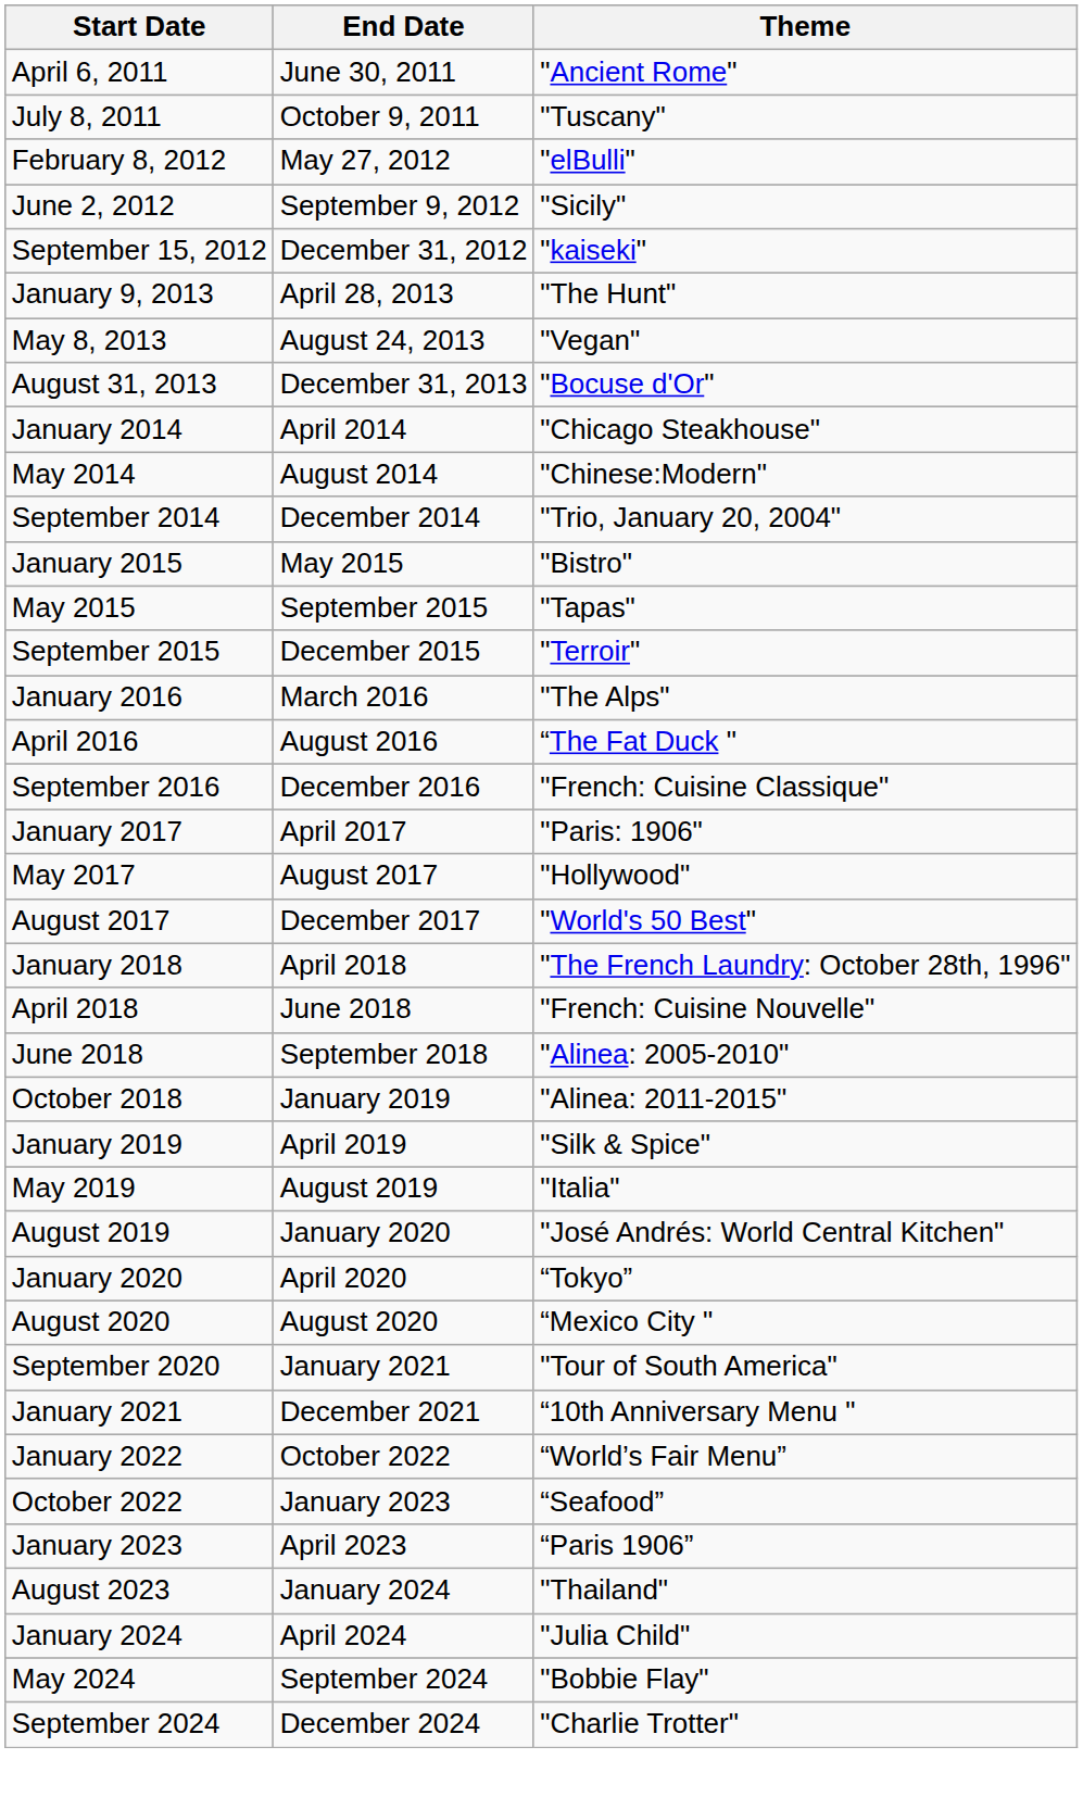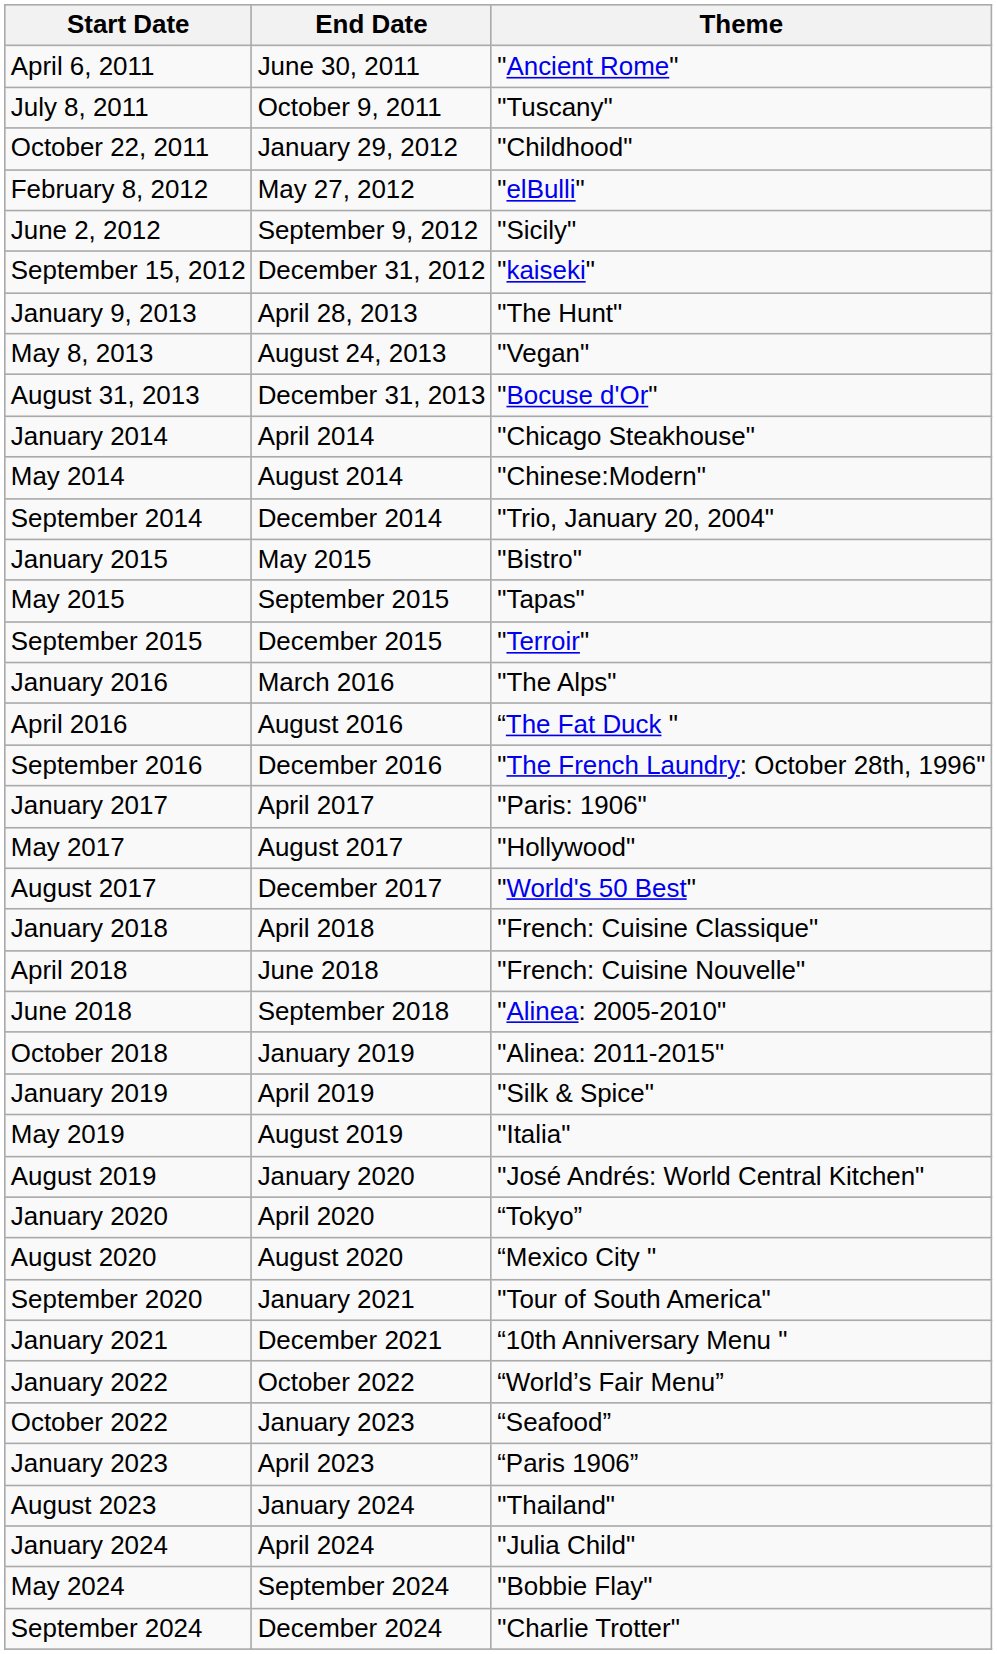 <table class="wikitable">
 <tr>
 <th>Start Date</th>
 <th>End Date</th>
 <th>Theme</th>
 </tr>
 <tr>
 <td>April 6, 2011</td>
 <td>June 30, 2011</td>
 <td>"<a href='#'>Ancient Rome</a>"</td>
 </tr>
 <tr>
 <td>July 8, 2011</td>
 <td>October 9, 2011</td>
 <td>"Tuscany"</td>
+</tr>
+<tr>
+<td>October 22, 2011</td>
+<td>January 29, 2012</td>
+<td>"Childhood"</td>
 </tr>
 <tr>
 <td>February 8, 2012</td>
 <td>May 27, 2012</td>
 <td>"<a href='#'>elBulli</a>"</td>
 </tr>
 <tr>
 <td>June 2, 2012</td>
 <td>September 9, 2012</td>
 <td>"Sicily"</td>
 </tr>
 <tr>
 <td>September 15, 2012</td>
 <td>December 31, 2012</td>
 <td>"<a href='#'>kaiseki</a>"</td>
 </tr>
 <tr>
 <td>January 9, 2013</td>
 <td>April 28, 2013</td>
 <td>"The Hunt"</td>
 </tr>
 <tr>
 <td>May 8, 2013</td>
 <td>August 24, 2013</td>
 <td>"Vegan"</td>
 </tr>
 <tr>
 <td>August 31, 2013</td>
 <td>December 31, 2013</td>
 <td>"<a href='#'>Bocuse d'Or</a>"</td>
 </tr>
 <tr>
 <td>January 2014</td>
 <td>April 2014</td>
 <td>"Chicago Steakhouse"</td>
 </tr>
 <tr>
 <td>May 2014</td>
 <td>August 2014</td>
 <td>"Chinese:Modern"</td>
 </tr>
 <tr>
 <td>September 2014</td>
 <td>December 2014</td>
 <td>"Trio, January 20, 2004"</td>
 </tr>
 <tr>
 <td>January 2015</td>
 <td>May 2015</td>
 <td>"Bistro" </td>
 </tr>
 <tr>
 <td>May 2015</td>
 <td>September 2015</td>
 <td>"Tapas"</td>
 </tr>
 <tr>
 <td>September 2015</td>
 <td>December 2015</td>
 <td>"<a href='#'>Terroir</a>"</td>
 </tr>
 <tr>
 <td>January 2016</td>
 <td>March 2016</td>
 <td>"The Alps"</td>
 </tr>
 <tr>
 <td>April 2016</td>
 <td>August 2016</td>
 <td>“<a href='#'>The Fat Duck</a> "</td>
 </tr>
 <tr>
 <td>September 2016</td>
 <td>December 2016</td>
-<td>"French: Cuisine Classique"</td>
+<td>"<a href='#'>The French Laundry</a>: October 28th, 1996"</td>
 </tr>
 <tr>
 <td>January 2017</td>
 <td>April 2017</td>
 <td>"Paris: 1906"</td>
 </tr>
 <tr>
 <td>May 2017</td>
 <td>August 2017</td>
 <td>"Hollywood"</td>
 </tr>
 <tr>
 <td>August 2017</td>
 <td>December 2017</td>
 <td>"<a href='#'>World's 50 Best</a>"</td>
 </tr>
 <tr>
 <td>January 2018</td>
 <td>April 2018</td>
-<td>"<a href='#'>The French Laundry</a>: October 28th, 1996"</td>
+<td>"French: Cuisine Classique"</td>
 </tr>
 <tr>
 <td>April 2018</td>
 <td>June 2018</td>
 <td>"French: Cuisine Nouvelle"</td>
 </tr>
 <tr>
 <td>June 2018</td>
 <td>September 2018</td>
 <td>"<a href='#'>Alinea</a>: 2005-2010"</td>
 </tr>
 <tr>
 <td>October 2018</td>
 <td>January 2019</td>
 <td>"Alinea: 2011-2015"</td>
 </tr>
 <tr>
 <td>January 2019</td>
 <td>April 2019</td>
 <td>"Silk & Spice"</td>
 </tr>
 <tr>
 <td>May 2019</td>
 <td>August 2019</td>
 <td>"Italia"</td>
 </tr>
 <tr>
 <td>August 2019</td>
 <td>January 2020</td>
 <td>"José Andrés: World Central Kitchen"</td>
 </tr>
 <tr>
 <td>January 2020</td>
 <td>April 2020</td>
 <td>“Tokyo”</td>
 </tr>
 <tr>
 <td>August 2020</td>
 <td>August 2020</td>
 <td>“Mexico City "</td>
 </tr>
 <tr>
 <td>September 2020</td>
 <td>January 2021</td>
 <td>"Tour of South America"</td>
 </tr>
 <tr>
 <td>January 2021</td>
 <td>December 2021</td>
 <td>“10th Anniversary Menu "</td>
 </tr>
 <tr>
 <td>January 2022</td>
 <td>October 2022</td>
 <td>“World’s Fair Menu”</td>
 </tr>
 <tr>
 <td>October 2022</td>
 <td>January 2023</td>
 <td>“Seafood”</td>
 </tr>
 <tr>
 <td>January 2023</td>
 <td>April 2023</td>
 <td>“Paris 1906”</td>
 </tr>
 <tr>
 <td>August 2023</td>
 <td>January 2024</td>
 <td>"Thailand"</td>
 </tr>
 <tr>
 <td>January 2024</td>
 <td>April 2024</td>
 <td>"Julia Child"</td>
 </tr>
 <tr>
 <td>May 2024</td>
 <td>September 2024</td>
 <td>"Bobbie Flay"</td>
 </tr>
 <tr>
 <td>September 2024</td>
 <td>December 2024</td>
 <td>"Charlie Trotter"</td>
 </tr>
 </table>
